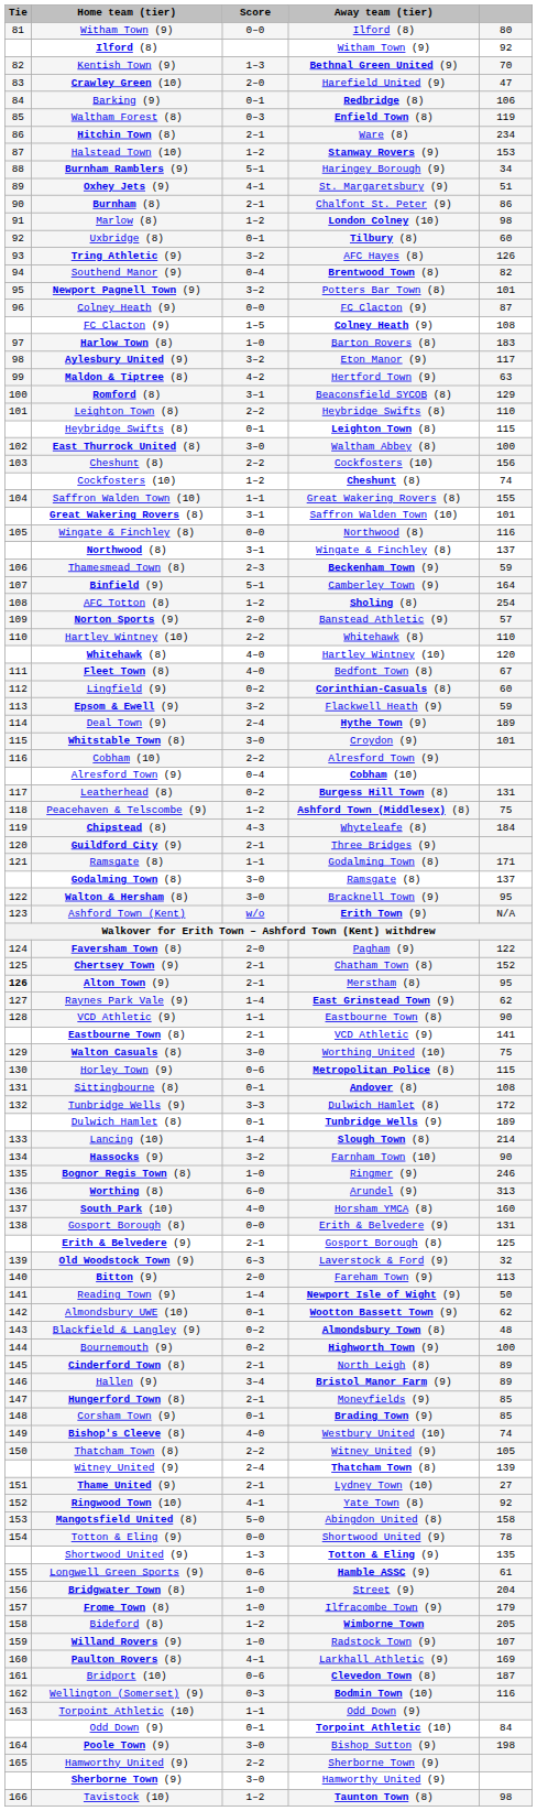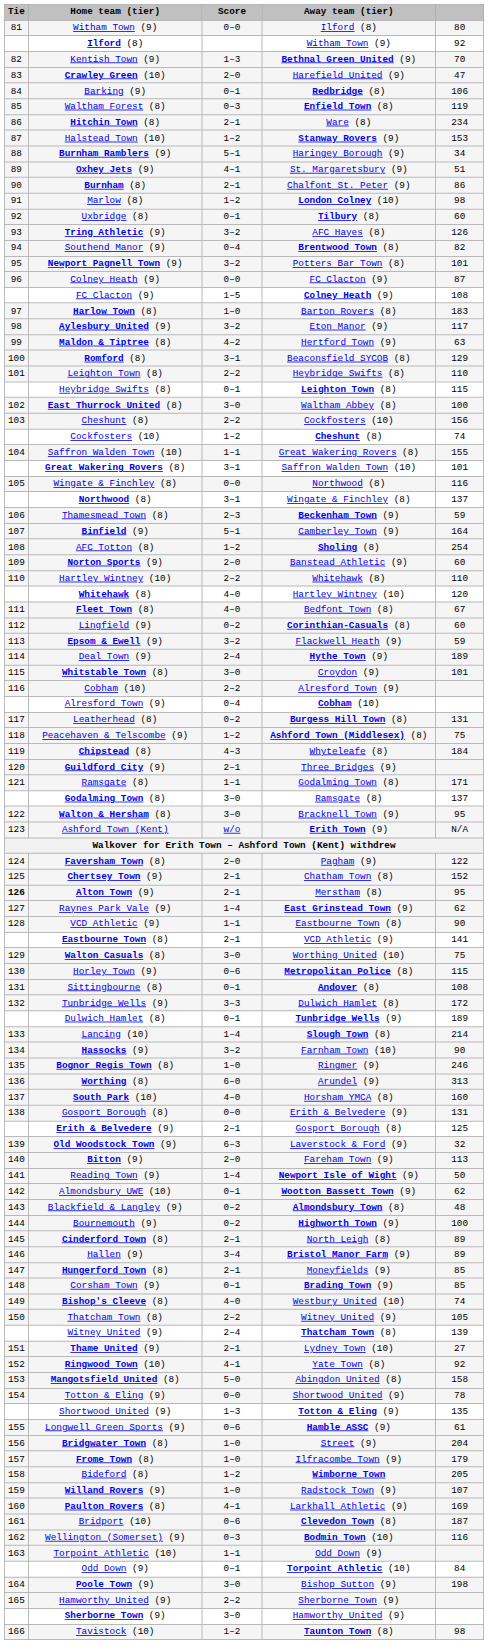 <table class="wikitable" style="width: 600px; background:WhiteSmoke; text-align:center; font-size:90%">
 <tr>
 <td scope="col" style="width:  5.00%; background:silver;"><strong>Tie</strong></td>
 <td scope="col" style="width: 36.25%; background:silver;"><strong>Home team (tier)</strong></td>
 <td scope="col" style="width: 12.50%; background:silver;"><strong>Score</strong></td>
 <td scope="col" style="width: 36.25%; background:silver;"><strong>Away team (tier)</strong></td>
 <td scope="col" style="width: 10.00%; background:silver;"><strong></strong></td>
 </tr>
 <tr>
 <td>81</td>
 <td><a href='#'>Witham Town</a> (9)</td>
 <td>0–0</td>
 <td><a href='#'>Ilford</a> (8)</td>
 <td>80</td>
 </tr>
 <tr style="background:white;">
 <td><em></em></td>
 <td><strong><a href='#'>Ilford</a></strong> (8)</td>
 <td></td>
 <td><a href='#'>Witham Town</a> (9)</td>
 <td>92</td>
 </tr>
 <tr>
 <td>82</td>
 <td><a href='#'>Kentish Town</a> (9)</td>
 <td>1–3</td>
 <td><strong><a href='#'>Bethnal Green United</a></strong> (9)</td>
 <td>70</td>
 </tr>
 <tr>
 <td>83</td>
 <td><strong><a href='#'>Crawley Green</a></strong> (10)</td>
 <td>2–0</td>
 <td><a href='#'>Harefield United</a> (9)</td>
 <td>47</td>
 </tr>
 <tr>
 <td>84</td>
 <td><a href='#'>Barking</a> (9)</td>
 <td>0–1</td>
 <td><strong><a href='#'>Redbridge</a></strong> (8)</td>
 <td>106</td>
 </tr>
 <tr>
 <td>85</td>
 <td><a href='#'>Waltham Forest</a> (8)</td>
 <td>0–3</td>
 <td><strong><a href='#'>Enfield Town</a></strong> (8)</td>
 <td>119</td>
 </tr>
 <tr>
 <td>86</td>
 <td><strong><a href='#'>Hitchin Town</a></strong> (8)</td>
 <td>2–1</td>
 <td><a href='#'>Ware</a> (8)</td>
 <td>234</td>
 </tr>
 <tr>
 <td>87</td>
 <td><a href='#'>Halstead Town</a> (10)</td>
 <td>1–2</td>
 <td><strong><a href='#'>Stanway Rovers</a></strong> (9)</td>
 <td>153</td>
 </tr>
 <tr>
 <td>88</td>
 <td><strong><a href='#'>Burnham Ramblers</a></strong> (9)</td>
 <td>5–1</td>
 <td><a href='#'>Haringey Borough</a> (9)</td>
 <td>34</td>
 </tr>
 <tr>
 <td>89</td>
 <td><strong><a href='#'>Oxhey Jets</a></strong> (9)</td>
 <td>4–1</td>
 <td><a href='#'>St. Margaretsbury</a> (9)</td>
 <td>51</td>
 </tr>
 <tr>
 <td>90</td>
 <td><strong><a href='#'>Burnham</a></strong> (8)</td>
 <td>2–1</td>
 <td><a href='#'>Chalfont St. Peter</a> (9)</td>
 <td>86</td>
 </tr>
 <tr>
 <td>91</td>
 <td><a href='#'>Marlow</a> (8)</td>
 <td>1–2</td>
 <td><strong><a href='#'>London Colney</a></strong> (10)</td>
 <td>98</td>
 </tr>
 <tr>
 <td>92</td>
 <td><a href='#'>Uxbridge</a> (8)</td>
 <td>0–1</td>
 <td><strong><a href='#'>Tilbury</a></strong> (8)</td>
 <td>60</td>
 </tr>
 <tr>
 <td>93</td>
 <td><strong><a href='#'>Tring Athletic</a></strong> (9)</td>
 <td>3–2</td>
 <td><a href='#'>AFC Hayes</a> (8)</td>
 <td>126</td>
 </tr>
 <tr>
 <td>94</td>
 <td><a href='#'>Southend Manor</a> (9)</td>
 <td>0–4</td>
 <td><strong><a href='#'>Brentwood Town</a></strong> (8)</td>
 <td>82</td>
 </tr>
 <tr>
 <td>95</td>
 <td><strong><a href='#'>Newport Pagnell Town</a></strong> (9)</td>
 <td>3–2</td>
 <td><a href='#'>Potters Bar Town</a> (8)</td>
 <td>101</td>
 </tr>
 <tr>
 <td>96</td>
 <td><a href='#'>Colney Heath</a> (9)</td>
 <td>0–0</td>
 <td><a href='#'>FC Clacton</a> (9)</td>
 <td>87</td>
 </tr>
 <tr style="background:white;">
 <td><em></em></td>
 <td><a href='#'>FC Clacton</a> (9)</td>
 <td>1–5</td>
 <td><strong><a href='#'>Colney Heath</a></strong> (9)</td>
 <td>108</td>
 </tr>
 <tr>
 <td>97</td>
 <td><strong><a href='#'>Harlow Town</a></strong> (8)</td>
 <td>1–0</td>
 <td><a href='#'>Barton Rovers</a> (8)</td>
 <td>183</td>
 </tr>
 <tr>
 <td>98</td>
 <td><strong><a href='#'>Aylesbury United</a></strong> (9)</td>
 <td>3–2</td>
 <td><a href='#'>Eton Manor</a> (9)</td>
 <td>117</td>
 </tr>
 <tr>
 <td>99</td>
 <td><strong><a href='#'>Maldon & Tiptree</a></strong> (8)</td>
 <td>4–2</td>
 <td><a href='#'>Hertford Town</a> (9)</td>
 <td>63</td>
 </tr>
 <tr>
 <td>100</td>
 <td><strong><a href='#'>Romford</a></strong> (8)</td>
 <td>3–1</td>
 <td><a href='#'>Beaconsfield SYCOB</a> (8)</td>
 <td>129</td>
 </tr>
 <tr>
 <td>101</td>
 <td><a href='#'>Leighton Town</a> (8)</td>
 <td>2–2</td>
 <td><a href='#'>Heybridge Swifts</a> (8)</td>
 <td>110</td>
 </tr>
 <tr style="background:white;">
 <td><em></em></td>
 <td><a href='#'>Heybridge Swifts</a> (8)</td>
 <td>0–1</td>
 <td><strong><a href='#'>Leighton Town</a></strong> (8)</td>
 <td>115</td>
 </tr>
 <tr>
 <td>102</td>
 <td><strong><a href='#'>East Thurrock United</a></strong> (8)</td>
 <td>3–0</td>
 <td><a href='#'>Waltham Abbey</a> (8)</td>
 <td>100</td>
 </tr>
 <tr>
 <td>103</td>
 <td><a href='#'>Cheshunt</a> (8)</td>
 <td>2–2</td>
 <td><a href='#'>Cockfosters</a> (10)</td>
 <td>156</td>
 </tr>
 <tr style="background:white;">
 <td><em></em></td>
 <td><a href='#'>Cockfosters</a> (10)</td>
 <td>1–2</td>
 <td><strong><a href='#'>Cheshunt</a></strong> (8)</td>
 <td>74</td>
 </tr>
 <tr>
 <td>104</td>
 <td><a href='#'>Saffron Walden Town</a> (10)</td>
 <td>1–1</td>
 <td><a href='#'>Great Wakering Rovers</a> (8)</td>
 <td>155</td>
 </tr>
 <tr style="background:white;">
 <td><em></em></td>
 <td><strong><a href='#'>Great Wakering Rovers</a></strong> (8)</td>
 <td>3–1</td>
 <td><a href='#'>Saffron Walden Town</a> (10)</td>
 <td>101</td>
 </tr>
 <tr>
 <td>105</td>
 <td><a href='#'>Wingate & Finchley</a> (8)</td>
 <td>0–0</td>
 <td><a href='#'>Northwood</a> (8)</td>
 <td>116</td>
 </tr>
 <tr style="background:white;">
 <td><em></em></td>
 <td><strong><a href='#'>Northwood</a></strong> (8)</td>
 <td>3–1</td>
 <td><a href='#'>Wingate & Finchley</a> (8)</td>
 <td>137</td>
 </tr>
 <tr>
 <td>106</td>
 <td><a href='#'>Thamesmead Town</a> (8)</td>
 <td>2–3</td>
 <td><strong><a href='#'>Beckenham Town</a></strong> (9)</td>
 <td>59</td>
 </tr>
 <tr>
 <td>107</td>
 <td><strong><a href='#'>Binfield</a></strong> (9)</td>
 <td>5–1</td>
 <td><a href='#'>Camberley Town</a> (9)</td>
 <td>164</td>
 </tr>
 <tr>
 <td>108</td>
 <td><a href='#'>AFC Totton</a> (8)</td>
 <td>1–2</td>
 <td><strong><a href='#'>Sholing</a></strong> (8)</td>
 <td>254</td>
 </tr>
 <tr>
 <td>109</td>
 <td><strong><a href='#'>Norton Sports</a></strong> (9)</td>
 <td>2–0</td>
 <td><a href='#'>Banstead Athletic</a> (9)</td>
-<td>57</td>
+<td>60</td>
 </tr>
 <tr>
 <td>110</td>
 <td><a href='#'>Hartley Wintney</a> (10)</td>
 <td>2–2</td>
 <td><a href='#'>Whitehawk</a> (8)</td>
 <td>110</td>
 </tr>
 <tr style="background:white;">
 <td><em></em></td>
 <td><strong><a href='#'>Whitehawk</a></strong> (8)</td>
 <td>4–0</td>
 <td><a href='#'>Hartley Wintney</a> (10)</td>
 <td>120</td>
 </tr>
 <tr>
 <td>111</td>
 <td><strong><a href='#'>Fleet Town</a></strong> (8)</td>
 <td>4–0</td>
 <td><a href='#'>Bedfont Town</a> (8)</td>
 <td>67</td>
 </tr>
 <tr>
 <td>112</td>
 <td><a href='#'>Lingfield</a> (9)</td>
 <td>0–2</td>
 <td><strong><a href='#'>Corinthian-Casuals</a></strong> (8)</td>
 <td>60</td>
 </tr>
 <tr>
 <td>113</td>
 <td><strong><a href='#'>Epsom & Ewell</a></strong> (9)</td>
 <td>3–2</td>
 <td><a href='#'>Flackwell Heath</a> (9)</td>
 <td>59</td>
 </tr>
 <tr>
 <td>114</td>
 <td><a href='#'>Deal Town</a> (9)</td>
 <td>2–4</td>
 <td><strong><a href='#'>Hythe Town</a></strong> (9)</td>
 <td>189</td>
 </tr>
 <tr>
 <td>115</td>
 <td><strong><a href='#'>Whitstable Town</a></strong> (8)</td>
 <td>3–0</td>
 <td><a href='#'>Croydon</a> (9)</td>
 <td>101</td>
 </tr>
 <tr>
 <td>116</td>
 <td><a href='#'>Cobham</a> (10)</td>
 <td>2–2</td>
 <td><a href='#'>Alresford Town</a> (9)</td>
 <td></td>
 </tr>
 <tr style="background:white;">
 <td><em></em></td>
 <td><a href='#'>Alresford Town</a> (9)</td>
 <td>0–4</td>
 <td><strong><a href='#'>Cobham</a></strong> (10)</td>
 <td></td>
 </tr>
 <tr>
 <td>117</td>
 <td><a href='#'>Leatherhead</a> (8)</td>
 <td>0–2</td>
 <td><strong><a href='#'>Burgess Hill Town</a></strong> (8)</td>
 <td>131</td>
 </tr>
 <tr>
 <td>118</td>
 <td><a href='#'>Peacehaven & Telscombe</a> (9)</td>
 <td>1–2</td>
 <td><strong><a href='#'>Ashford Town (Middlesex)</a></strong> (8)</td>
 <td>75</td>
 </tr>
 <tr>
 <td>119</td>
 <td><strong><a href='#'>Chipstead</a></strong> (8)</td>
 <td>4–3</td>
 <td><a href='#'>Whyteleafe</a> (8)</td>
 <td>184</td>
 </tr>
 <tr>
 <td>120</td>
 <td><strong><a href='#'>Guildford City</a></strong> (9)</td>
 <td>2–1</td>
 <td><a href='#'>Three Bridges</a> (9)</td>
 <td></td>
 </tr>
 <tr>
 <td>121</td>
 <td><a href='#'>Ramsgate</a> (8)</td>
 <td>1–1</td>
 <td><a href='#'>Godalming Town</a> (8)</td>
 <td>171</td>
 </tr>
 <tr style="background:white;">
 <td><em></em></td>
 <td><strong><a href='#'>Godalming Town</a></strong> (8)</td>
 <td>3–0</td>
 <td><a href='#'>Ramsgate</a> (8)</td>
 <td>137</td>
 </tr>
 <tr>
 <td>122</td>
 <td><strong><a href='#'>Walton & Hersham</a></strong> (8)</td>
 <td>3–0</td>
 <td><a href='#'>Bracknell Town</a> (9)</td>
 <td>95</td>
 </tr>
 <tr>
 <td>123</td>
 <td><a href='#'>Ashford Town (Kent)</a></td>
 <td><a href='#'>w/o</a></td>
 <td><strong><a href='#'>Erith Town</a></strong> (9)</td>
 <td>N/A</td>
 </tr>
 <tr>
 <th colspan="5">Walkover for Erith Town – Ashford Town (Kent) withdrew</th>
 </tr>
 <tr>
 <td>124</td>
 <td><strong><a href='#'>Faversham Town</a></strong> (8)</td>
 <td>2–0</td>
 <td><a href='#'>Pagham</a> (9)</td>
 <td>122</td>
 </tr>
 <tr>
 <td>125</td>
 <td><strong><a href='#'>Chertsey Town</a></strong> (9)</td>
 <td>2–1</td>
 <td><a href='#'>Chatham Town</a> (8)</td>
 <td>152</td>
 </tr>
 <tr>
 <td><strong>126</strong></td>
 <td><strong><a href='#'>Alton Town</a></strong> (9)</td>
 <td>2–1</td>
 <td><a href='#'>Merstham</a> (8)</td>
 <td>95</td>
 </tr>
 <tr>
 <td>127</td>
 <td><a href='#'>Raynes Park Vale</a> (9)</td>
 <td>1–4</td>
 <td><strong><a href='#'>East Grinstead Town</a></strong> (9)</td>
 <td>62</td>
 </tr>
 <tr>
 <td>128</td>
 <td><a href='#'>VCD Athletic</a> (9)</td>
 <td>1–1</td>
 <td><a href='#'>Eastbourne Town</a> (8)</td>
 <td>90</td>
 </tr>
 <tr style="background:white;">
 <td><em></em></td>
 <td><strong><a href='#'>Eastbourne Town</a></strong> (8)</td>
 <td>2–1 </td>
 <td><a href='#'>VCD Athletic</a> (9)</td>
 <td>141</td>
 </tr>
 <tr>
 <td>129</td>
 <td><strong><a href='#'>Walton Casuals</a></strong> (8)</td>
 <td>3–0</td>
 <td><a href='#'>Worthing United</a> (10)</td>
 <td>75</td>
 </tr>
 <tr>
 <td>130</td>
 <td><a href='#'>Horley Town</a> (9)</td>
 <td>0–6</td>
 <td><strong><a href='#'>Metropolitan Police</a></strong> (8)</td>
 <td>115</td>
 </tr>
 <tr>
 <td>131</td>
 <td><a href='#'>Sittingbourne</a> (8)</td>
 <td>0–1</td>
 <td><strong><a href='#'>Andover</a></strong> (8)</td>
 <td>108</td>
 </tr>
 <tr>
 <td>132</td>
 <td><a href='#'>Tunbridge Wells</a> (9)</td>
 <td>3–3</td>
 <td><a href='#'>Dulwich Hamlet</a> (8)</td>
 <td>172</td>
 </tr>
 <tr style="background:white;">
 <td><em></em></td>
 <td><a href='#'>Dulwich Hamlet</a> (8)</td>
 <td>0–1</td>
 <td><strong><a href='#'>Tunbridge Wells</a></strong> (9)</td>
 <td>189</td>
 </tr>
 <tr>
 <td>133</td>
 <td><a href='#'>Lancing</a> (10)</td>
 <td>1–4</td>
 <td><strong><a href='#'>Slough Town</a></strong> (8)</td>
 <td>214</td>
 </tr>
 <tr>
 <td>134</td>
 <td><strong><a href='#'>Hassocks</a></strong> (9)</td>
 <td>3–2</td>
 <td><a href='#'>Farnham Town</a> (10)</td>
 <td>90</td>
 </tr>
 <tr>
 <td>135</td>
 <td><strong><a href='#'>Bognor Regis Town</a></strong> (8)</td>
 <td>1–0</td>
 <td><a href='#'>Ringmer</a> (9)</td>
 <td>246</td>
 </tr>
 <tr>
 <td>136</td>
 <td><strong><a href='#'>Worthing</a></strong> (8)</td>
 <td>6–0</td>
 <td><a href='#'>Arundel</a> (9)</td>
 <td>313</td>
 </tr>
 <tr>
 <td>137</td>
 <td><strong><a href='#'>South Park</a></strong> (10)</td>
 <td>4–0</td>
 <td><a href='#'>Horsham YMCA</a> (8)</td>
 <td>160</td>
 </tr>
 <tr>
 <td>138</td>
 <td><a href='#'>Gosport Borough</a> (8)</td>
 <td>0–0</td>
 <td><a href='#'>Erith & Belvedere</a> (9)</td>
 <td>131</td>
 </tr>
 <tr style="background:white;">
 <td><em></em></td>
 <td><strong><a href='#'>Erith & Belvedere</a></strong> (9)</td>
 <td>2–1</td>
 <td><a href='#'>Gosport Borough</a> (8)</td>
 <td>125</td>
 </tr>
 <tr>
 <td>139</td>
 <td><strong><a href='#'>Old Woodstock Town</a></strong> (9)</td>
 <td>6–3</td>
 <td><a href='#'>Laverstock & Ford</a> (9)</td>
 <td>32</td>
 </tr>
 <tr>
 <td>140</td>
 <td><strong><a href='#'>Bitton</a></strong> (9)</td>
 <td>2–0</td>
 <td><a href='#'>Fareham Town</a> (9)</td>
 <td>113</td>
 </tr>
 <tr>
 <td>141</td>
 <td><a href='#'>Reading Town</a> (9)</td>
 <td>1–4</td>
 <td><strong><a href='#'>Newport Isle of Wight</a></strong> (9)</td>
 <td>50</td>
 </tr>
 <tr>
 <td>142</td>
 <td><a href='#'>Almondsbury UWE</a> (10)</td>
 <td>0–1</td>
 <td><strong><a href='#'>Wootton Bassett Town</a></strong> (9)</td>
 <td>62</td>
 </tr>
 <tr>
 <td>143</td>
 <td><a href='#'>Blackfield & Langley</a> (9)</td>
 <td>0–2</td>
 <td><strong><a href='#'>Almondsbury Town</a></strong> (8)</td>
 <td>48</td>
 </tr>
 <tr>
 <td>144</td>
 <td><a href='#'>Bournemouth</a> (9)</td>
 <td>0–2</td>
 <td><strong><a href='#'>Highworth Town</a></strong> (9)</td>
 <td>100</td>
 </tr>
 <tr>
 <td>145</td>
 <td><strong><a href='#'>Cinderford Town</a></strong> (8)</td>
 <td>2–1</td>
 <td><a href='#'>North Leigh</a> (8)</td>
 <td>89</td>
 </tr>
 <tr>
 <td>146</td>
 <td><a href='#'>Hallen</a> (9)</td>
 <td>3–4</td>
 <td><strong><a href='#'>Bristol Manor Farm</a></strong> (9)</td>
 <td>89</td>
 </tr>
 <tr>
 <td>147</td>
 <td><strong><a href='#'>Hungerford Town</a></strong> (8)</td>
 <td>2–1</td>
 <td><a href='#'>Moneyfields</a> (9)</td>
 <td>85</td>
 </tr>
 <tr>
 <td>148</td>
 <td><a href='#'>Corsham Town</a> (9)</td>
 <td>0–1</td>
 <td><strong><a href='#'>Brading Town</a></strong> (9)</td>
 <td>85</td>
 </tr>
 <tr>
 <td>149</td>
 <td><strong><a href='#'>Bishop's Cleeve</a></strong> (8)</td>
 <td>4–0</td>
 <td><a href='#'>Westbury United</a> (10)</td>
 <td>74</td>
 </tr>
 <tr>
 <td>150</td>
 <td><a href='#'>Thatcham Town</a> (8)</td>
 <td>2–2</td>
 <td><a href='#'>Witney United</a> (9)</td>
 <td>105</td>
 </tr>
 <tr style="background:white;">
 <td><em></em></td>
 <td><a href='#'>Witney United</a> (9)</td>
 <td>2–4</td>
 <td><strong><a href='#'>Thatcham Town</a></strong> (8)</td>
 <td>139</td>
 </tr>
 <tr>
 <td>151</td>
 <td><strong><a href='#'>Thame United</a></strong> (9)</td>
 <td>2–1</td>
 <td><a href='#'>Lydney Town</a> (10)</td>
 <td>27</td>
 </tr>
 <tr>
 <td>152</td>
 <td><strong><a href='#'>Ringwood Town</a></strong> (10)</td>
 <td>4–1</td>
 <td><a href='#'>Yate Town</a> (8)</td>
 <td>92</td>
 </tr>
 <tr>
 <td>153</td>
 <td><strong><a href='#'>Mangotsfield United</a></strong> (8)</td>
 <td>5–0</td>
 <td><a href='#'>Abingdon United</a> (8)</td>
 <td>158</td>
 </tr>
 <tr>
 <td>154</td>
 <td><a href='#'>Totton & Eling</a> (9)</td>
 <td>0–0</td>
 <td><a href='#'>Shortwood United</a> (9)</td>
 <td>78</td>
 </tr>
 <tr style="background:white;">
 <td><em></em></td>
 <td><a href='#'>Shortwood United</a> (9)</td>
 <td>1–3 </td>
 <td><strong><a href='#'>Totton & Eling</a></strong> (9)</td>
 <td>135</td>
 </tr>
 <tr>
 <td>155</td>
 <td><a href='#'>Longwell Green Sports</a> (9)</td>
 <td>0–6</td>
 <td><strong><a href='#'>Hamble ASSC</a></strong> (9)</td>
 <td>61</td>
 </tr>
 <tr>
 <td>156</td>
 <td><strong><a href='#'>Bridgwater Town</a></strong> (8)</td>
 <td>1–0</td>
 <td><a href='#'>Street</a> (9)</td>
 <td>204</td>
 </tr>
 <tr>
 <td>157</td>
 <td><strong><a href='#'>Frome Town</a></strong> (8)</td>
 <td>1–0</td>
 <td><a href='#'>Ilfracombe Town</a> (9)</td>
 <td>179</td>
 </tr>
 <tr>
 <td>158</td>
 <td><a href='#'>Bideford</a> (8)</td>
 <td>1–2</td>
 <td><strong><a href='#'>Wimborne Town</a></strong></td>
 <td>205</td>
 </tr>
 <tr>
 <td>159</td>
 <td><strong><a href='#'>Willand Rovers</a></strong> (9)</td>
 <td>1–0</td>
 <td><a href='#'>Radstock Town</a> (9)</td>
 <td>107</td>
 </tr>
 <tr>
 <td>160</td>
 <td><strong><a href='#'>Paulton Rovers</a></strong> (8)</td>
 <td>4–1</td>
 <td><a href='#'>Larkhall Athletic</a> (9)</td>
 <td>169</td>
 </tr>
 <tr>
 <td>161</td>
 <td><a href='#'>Bridport</a> (10)</td>
 <td>0–6</td>
 <td><strong><a href='#'>Clevedon Town</a></strong> (8)</td>
 <td>187</td>
 </tr>
 <tr>
 <td>162</td>
 <td><a href='#'>Wellington (Somerset)</a> (9)</td>
 <td>0–3</td>
 <td><strong><a href='#'>Bodmin Town</a></strong> (10)</td>
 <td>116</td>
 </tr>
 <tr>
 <td>163</td>
 <td><a href='#'>Torpoint Athletic</a> (10)</td>
 <td>1–1</td>
 <td><a href='#'>Odd Down</a> (9)</td>
 <td></td>
 </tr>
 <tr style="background:white;">
 <td><em></em></td>
 <td><a href='#'>Odd Down</a> (9)</td>
 <td>0–1</td>
 <td><strong><a href='#'>Torpoint Athletic</a></strong> (10)</td>
 <td>84</td>
 </tr>
 <tr>
 <td>164</td>
 <td><strong><a href='#'>Poole Town</a></strong> (9)</td>
 <td>3–0</td>
 <td><a href='#'>Bishop Sutton</a> (9)</td>
 <td>198</td>
 </tr>
 <tr>
 <td>165</td>
 <td><a href='#'>Hamworthy United</a> (9)</td>
 <td>2–2</td>
 <td><a href='#'>Sherborne Town</a> (9)</td>
 <td></td>
 </tr>
 <tr style="background:white;">
 <td><em></em></td>
 <td><strong><a href='#'>Sherborne Town</a></strong> (9)</td>
 <td>3–0</td>
 <td><a href='#'>Hamworthy United</a> (9)</td>
 <td></td>
 </tr>
 <tr>
 <td>166</td>
 <td><a href='#'>Tavistock</a> (10)</td>
 <td>1–2</td>
 <td><strong><a href='#'>Taunton Town</a></strong> (8)</td>
 <td>98</td>
 </tr>
 </table>
